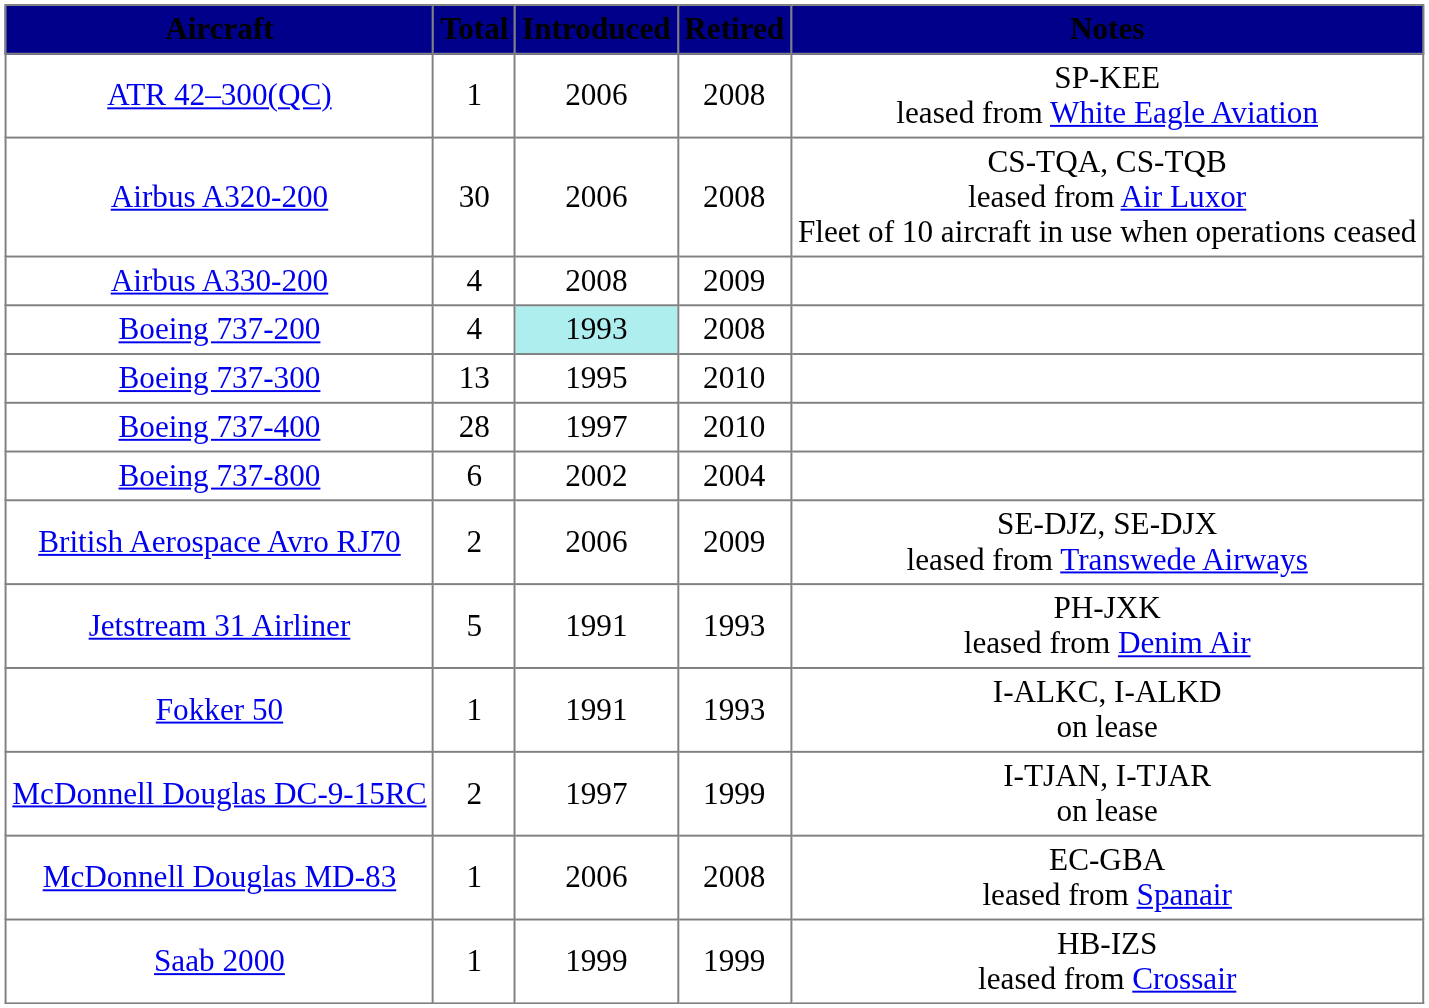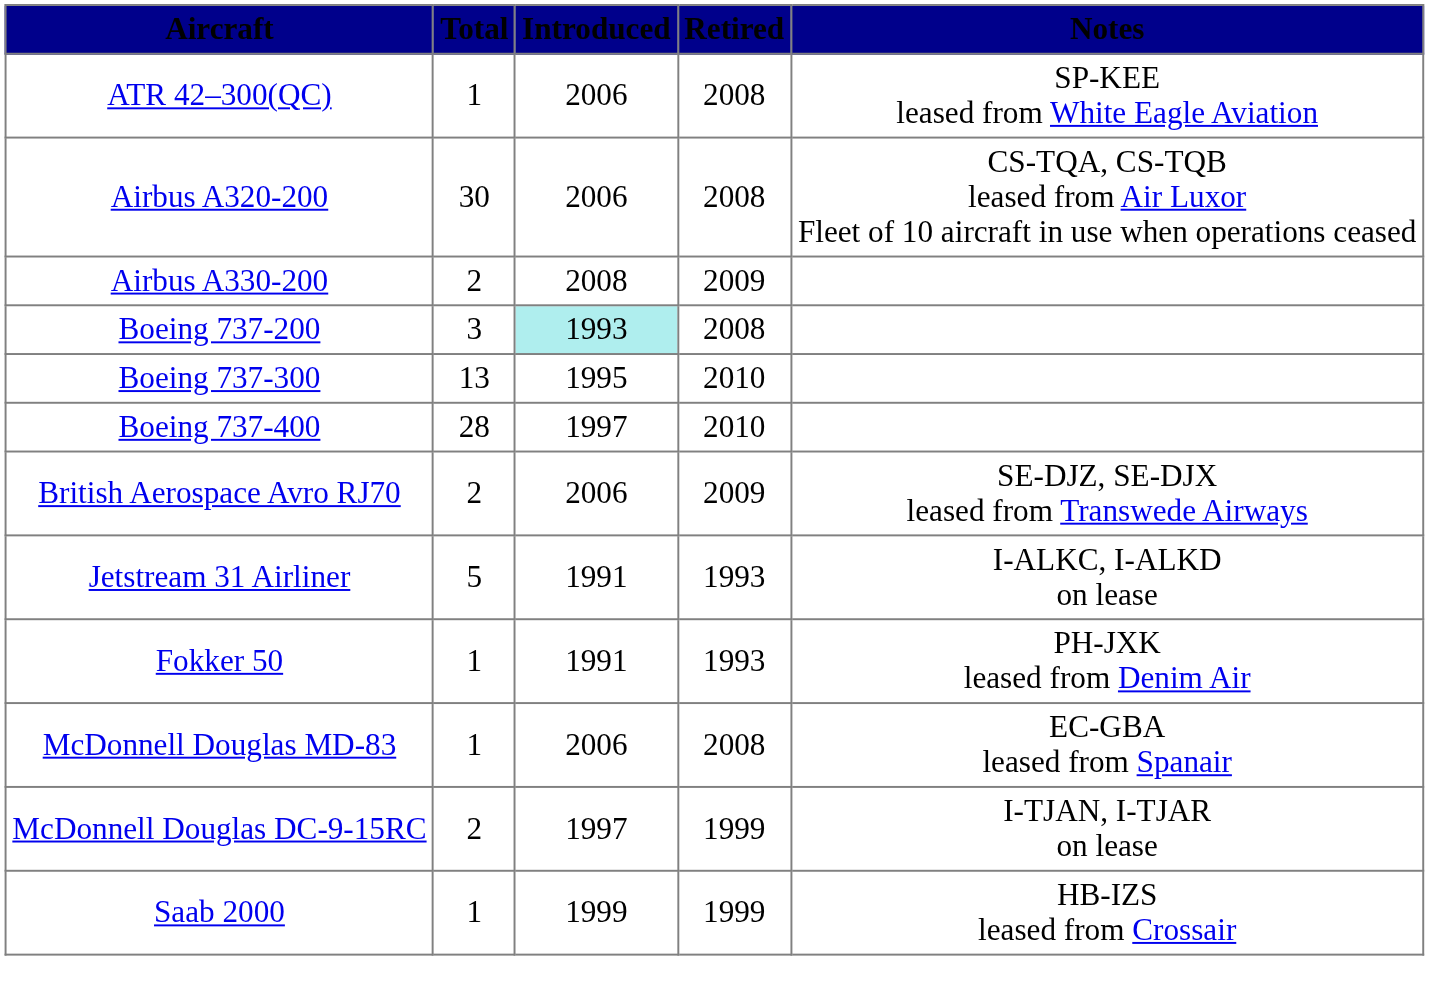 <table class="toccolours sortable" border="1" cellpadding="3" style="border-collapse:collapse;margin:1em auto;text-align:center">
 <tr bgcolor=darkblue style="color: black; ">
 <th><span>Aircraft</span></th>
 <th><span>Total</span></th>
 <th><span>Introduced</span></th>
 <th><span>Retired</span></th>
 <th><span>Notes</span></th>
 </tr>
 <tr>
 <td><a href='#'>ATR 42–300(QC)</a></td>
 <td>1</td>
 <td>2006</td>
 <td>2008</td>
 <td>SP-KEE<br>leased from <a href='#'>White Eagle Aviation</a></td>
 </tr>
 <tr>
 <td><a href='#'>Airbus A320-200</a></td>
 <td>30</td>
 <td>2006</td>
 <td>2008</td>
 <td>CS-TQA, CS-TQB<br> leased from <a href='#'>Air Luxor</a><br>Fleet of 10 aircraft in use when operations ceased</td>
 </tr>
 <tr>
 <td><a href='#'>Airbus A330-200</a></td>
-<td>4</td>
+<td>2</td>
 <td>2008</td>
 <td>2009</td>
 <td></td>
 </tr>
 <tr>
 <td><a href='#'>Boeing 737-200</a></td>
-<td>4</td>
+<td>3</td>
 <td style="background: paleturquoise;">1993</td>
 <td>2008</td>
 <td></td>
 </tr>
 <tr>
 <td><a href='#'>Boeing 737-300</a></td>
 <td>13</td>
 <td>1995</td>
 <td>2010</td>
 <td></td>
 </tr>
 <tr>
 <td><a href='#'>Boeing 737-400</a></td>
 <td>28</td>
 <td>1997</td>
 <td>2010</td>
 <td></td>
 </tr>
 <tr>
-<td><a href='#'>Boeing 737-800</a></td>
-<td>6</td>
-<td>2002</td>
-<td>2004</td>
-<td></td>
-</tr>
-<tr>
 <td><a href='#'>British Aerospace Avro RJ70</a></td>
 <td>2</td>
 <td>2006</td>
 <td>2009</td>
 <td>SE-DJZ, SE-DJX<br>leased from <a href='#'>Transwede Airways</a></td>
 </tr>
 <tr>
 <td><a href='#'>Jetstream 31 Airliner</a></td>
 <td>5</td>
 <td>1991</td>
 <td>1993</td>
-<td>PH-JXK<br>leased from <a href='#'>Denim Air</a></td>
+<td>I-ALKC, I-ALKD<br>on lease</td>
 </tr>
 <tr>
 <td><a href='#'>Fokker 50</a></td>
 <td>1</td>
 <td>1991</td>
 <td>1993</td>
-<td>I-ALKC, I-ALKD<br>on lease</td>
+<td>PH-JXK<br>leased from <a href='#'>Denim Air</a></td>
+</tr>
+<tr>
+<td><a href='#'>McDonnell Douglas MD-83</a></td>
+<td>1</td>
+<td>2006</td>
+<td>2008</td>
+<td>EC-GBA<br>leased from <a href='#'>Spanair</a></td>
 </tr>
 <tr>
 <td><a href='#'>McDonnell Douglas DC-9-15RC</a></td>
 <td>2</td>
 <td>1997</td>
 <td>1999</td>
 <td>I-TJAN, I-TJAR<br>on lease</td>
 </tr>
 <tr>
-<td><a href='#'>McDonnell Douglas MD-83</a></td>
-<td>1</td>
-<td>2006</td>
-<td>2008</td>
-<td>EC-GBA<br>leased from <a href='#'>Spanair</a></td>
-</tr>
-<tr>
 <td><a href='#'>Saab 2000</a></td>
 <td>1</td>
 <td>1999</td>
 <td>1999</td>
 <td>HB-IZS<br>leased from <a href='#'>Crossair</a></td>
 </tr>
 </table>
